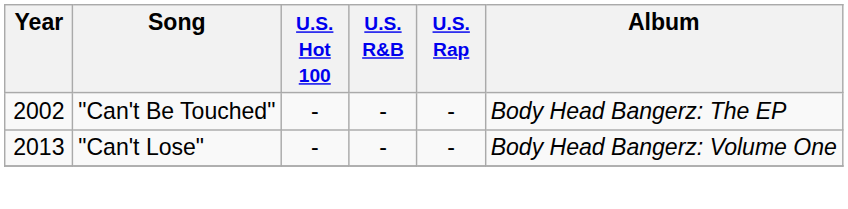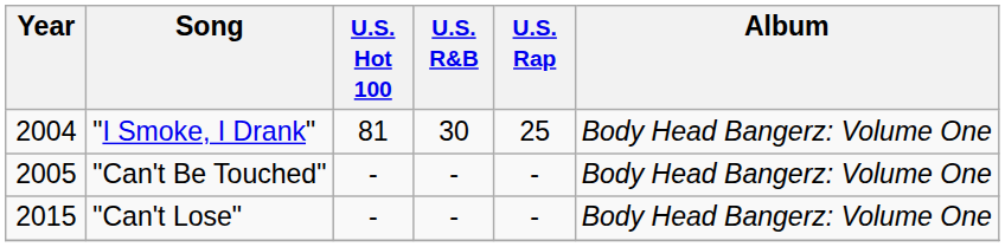 <table class="wikitable">
 <tr>
 <th align="center" valign="top" width="40">Year</th>
 <th align="left" valign="top">Song</th>
 <th align="center" valign="top" width="40"><small><a href='#'>U.S. Hot 100</a></small></th>
 <th align="center" valign="top" width="40"><small><a href='#'>U.S. R&B</a></small></th>
 <th align="center" valign="top" width="40"><small><a href='#'>U.S. Rap</a></small></th>
 <th align="left" valign="top">Album</th>
 </tr>
 <tr>
-<td align="center" valign="top">2002</td>
+<td align="center" valign="top">2004</td>
+<td align="left" valign="top">"<a href='#'>I Smoke, I Drank</a>"</td>
+<td align="center" valign="top">81</td>
+<td align="center" valign="top">30</td>
+<td align="center" valign="top">25</td>
+<td align="left" valign="top"><em>Body Head Bangerz: Volume One</em></td>
+</tr>
+<tr>
+<td align="center" valign="top">2005</td>
 <td align="left" valign="top">"Can't Be Touched"</td>
 <td align="center" valign="top">-</td>
 <td align="center" valign="top">-</td>
 <td align="center" valign="top">-</td>
-<td align="left" valign="top"><em>Body Head Bangerz: The EP</em></td>
+<td align="left" valign="top"><em>Body Head Bangerz: Volume One</em></td>
 </tr>
 <tr>
-<td align="center" valign="top">2013</td>
+<td align="center" valign="top">2015</td>
 <td align="left" valign="top">"Can't Lose"</td>
 <td align="center" valign="top">-</td>
 <td align="center" valign="top">-</td>
 <td align="center" valign="top">-</td>
 <td align="left" valign="top"><em>Body Head Bangerz: Volume One</em></td>
 </tr>
 <tr>
 </tr>
 </table>
